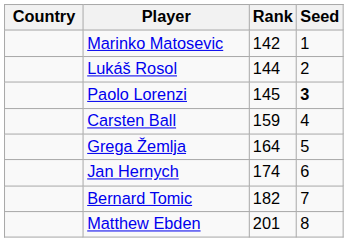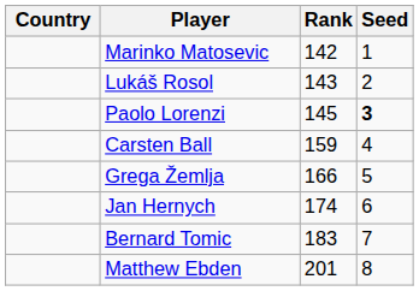 <table class="sortable wikitable">
 <tr>
 <th width="70">Country</th>
 <th width="155">Player</th>
 <th>Rank</th>
 <th>Seed</th>
 </tr>
 <tr>
 <td></td>
 <td><a href='#'>Marinko Matosevic</a></td>
 <td>142</td>
 <td>1</td>
 </tr>
 <tr>
 <td></td>
 <td><a href='#'>Lukáš Rosol</a></td>
-<td>144</td>
+<td>143</td>
 <td>2</td>
 </tr>
 <tr>
 <td></td>
 <td><a href='#'>Paolo Lorenzi</a></td>
 <td>145</td>
 <td><strong>3</strong></td>
 </tr>
 <tr>
 <td></td>
 <td><a href='#'>Carsten Ball</a></td>
 <td>159</td>
 <td>4</td>
 </tr>
 <tr>
 <td></td>
 <td><a href='#'>Grega Žemlja</a></td>
-<td>164</td>
+<td>166</td>
 <td>5</td>
 </tr>
 <tr>
 <td></td>
 <td><a href='#'>Jan Hernych</a></td>
 <td>174</td>
 <td>6</td>
 </tr>
 <tr>
 <td></td>
 <td><a href='#'>Bernard Tomic</a></td>
-<td>182</td>
+<td>183</td>
 <td>7</td>
 </tr>
 <tr>
 <td></td>
 <td><a href='#'>Matthew Ebden</a></td>
 <td>201</td>
 <td>8</td>
 </tr>
 </table>
